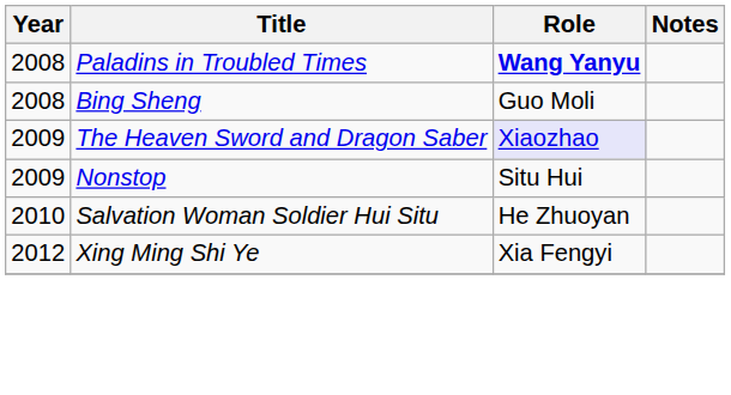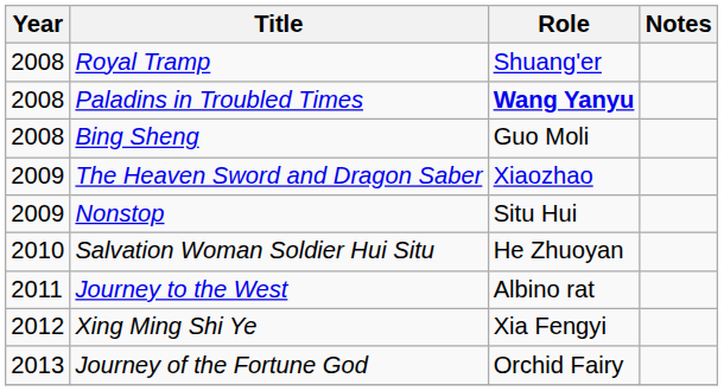 <table class="wikitable sortable">
 <tr>
 <th>Year</th>
 <th>Title</th>
 <th>Role</th>
 <th class="unsortable">Notes</th>
+</tr>
+<tr>
+<td>2008</td>
+<td><em><a href='#'>Royal Tramp</a></em><br></td>
+<td><a href='#'>Shuang'er</a></td>
+<td></td>
 </tr>
 <tr>
 <td>2008</td>
 <td><em><a href='#'>Paladins in Troubled Times</a></em><br></td>
 <td><strong><a href='#'>Wang Yanyu</a></strong></td>
 <td></td>
 </tr>
 <tr>
 <td>2008</td>
 <td><em><a href='#'>Bing Sheng</a></em><br></td>
 <td>Guo Moli</td>
 <td></td>
 </tr>
 <tr>
 <td>2009</td>
 <td><em><a href='#'>The Heaven Sword and Dragon Saber</a></em><br></td>
-<td style="background: lavender;"><a href='#'>Xiaozhao</a></td>
+<td><a href='#'>Xiaozhao</a></td>
 <td></td>
 </tr>
 <tr>
 <td>2009</td>
 <td><em><a href='#'>Nonstop</a></em><br></td>
 <td>Situ Hui</td>
 <td></td>
 </tr>
 <tr>
 <td>2010</td>
 <td><em>Salvation Woman Soldier Hui Situ</em><br></td>
 <td>He Zhuoyan</td>
 <td></td>
 </tr>
 <tr>
+<td>2011</td>
+<td><em><a href='#'>Journey to the West</a></em><br></td>
+<td>Albino rat</td>
+<td></td>
+</tr>
+<tr>
 <td>2012</td>
 <td><em>Xing Ming Shi Ye</em><br></td>
 <td>Xia Fengyi</td>
 <td></td>
 </tr>
 <tr>
+<td>2013</td>
+<td><em>Journey of the Fortune God</em><br></td>
+<td>Orchid Fairy</td>
+<td></td>
+</tr>
+<tr>
 </tr>
 </table>
